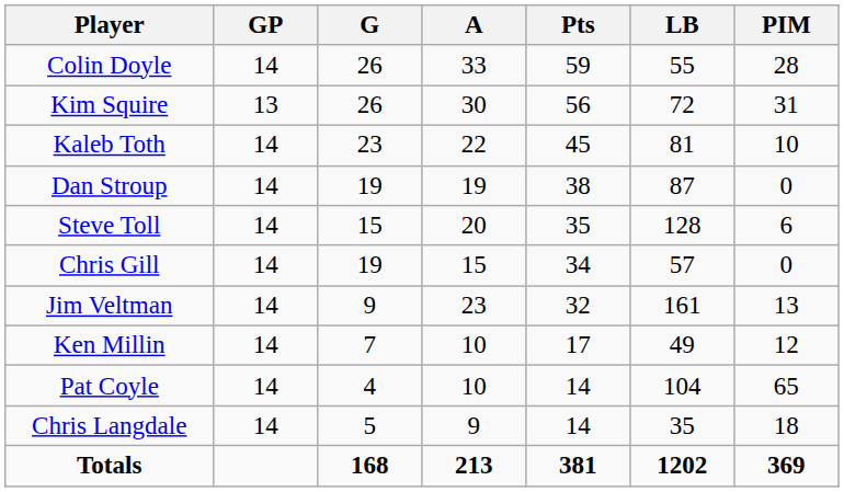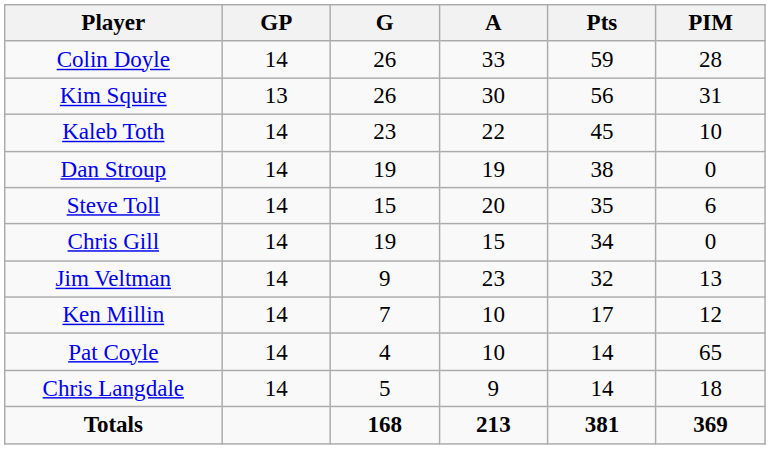 <table class="wikitable sortable">
 <tr align=center>
 <th width="20%">Player</th>
 <th width="10%">GP</th>
 <th width="10%">G</th>
 <th width="10%">A</th>
 <th width="10%">Pts</th>
-<th width="10%">LB</th>
 <th width="10%">PIM</th>
 </tr>
 <tr align=center>
 <td><a href='#'>Colin Doyle</a></td>
 <td>14</td>
 <td>26</td>
 <td>33</td>
 <td>59</td>
-<td>55</td>
 <td>28</td>
 </tr>
 <tr align=center>
 <td><a href='#'>Kim Squire</a></td>
 <td>13</td>
 <td>26</td>
 <td>30</td>
 <td>56</td>
-<td>72</td>
 <td>31</td>
 </tr>
 <tr align=center>
 <td><a href='#'>Kaleb Toth</a></td>
 <td>14</td>
 <td>23</td>
 <td>22</td>
 <td>45</td>
-<td>81</td>
 <td>10</td>
 </tr>
 <tr align=center>
 <td><a href='#'>Dan Stroup</a></td>
 <td>14</td>
 <td>19</td>
 <td>19</td>
 <td>38</td>
-<td>87</td>
 <td>0</td>
 </tr>
 <tr align=center>
 <td><a href='#'>Steve Toll</a></td>
 <td>14</td>
 <td>15</td>
 <td>20</td>
 <td>35</td>
-<td>128</td>
 <td>6</td>
 </tr>
 <tr align=center>
 <td><a href='#'>Chris Gill</a></td>
 <td>14</td>
 <td>19</td>
 <td>15</td>
 <td>34</td>
-<td>57</td>
 <td>0</td>
 </tr>
 <tr align=center>
 <td><a href='#'>Jim Veltman</a></td>
 <td>14</td>
 <td>9</td>
 <td>23</td>
 <td>32</td>
-<td>161</td>
 <td>13</td>
 </tr>
 <tr align=center>
 <td><a href='#'>Ken Millin</a></td>
 <td>14</td>
 <td>7</td>
 <td>10</td>
 <td>17</td>
-<td>49</td>
 <td>12</td>
 </tr>
 <tr align=center>
 <td><a href='#'>Pat Coyle</a></td>
 <td>14</td>
 <td>4</td>
 <td>10</td>
 <td>14</td>
-<td>104</td>
 <td>65</td>
 </tr>
 <tr align=center>
 <td><a href='#'>Chris Langdale</a></td>
 <td>14</td>
 <td>5</td>
 <td>9</td>
 <td>14</td>
-<td>35</td>
 <td>18</td>
 </tr>
 <tr align=center>
 <td><strong>Totals</strong></td>
 <td></td>
 <td><strong>168</strong></td>
 <td><strong>213</strong></td>
 <td><strong>381</strong></td>
-<td><strong>1202</strong></td>
 <td><strong>369</strong></td>
 </tr>
 </table>
